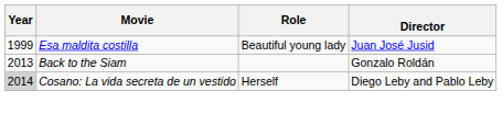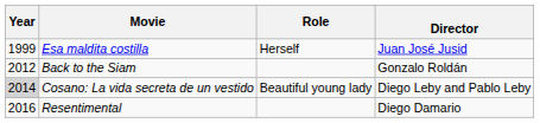 <table class="wikitable" style="font-size: 90%;">
 <tr>
 <th>Year</th>
 <th>Movie</th>
 <th>Role</th>
 <th><br>Director</th>
 </tr>
 <tr>
 <td>1999</td>
 <td><em><a href='#'>Esa maldita costilla</a></em></td>
-<td>Beautiful young lady</td>
+<td>Herself</td>
 <td><a href='#'>Juan José Jusid</a></td>
 </tr>
 <tr>
-<td>2013</td>
+<td>2012</td>
 <td><em>Back to the Siam</em></td>
 <td></td>
 <td>Gonzalo Roldán</td>
 </tr>
 <tr>
 <td style="background: lightgrey;">2014</td>
 <td><em>Cosano: La vida secreta de un vestido</em></td>
-<td>Herself</td>
+<td>Beautiful young lady</td>
 <td>Diego Leby and Pablo Leby</td>
 </tr>
+<tr>
+<td>2016</td>
+<td><em>Resentimental</em></td>
+<td></td>
+<td>Diego Damario</td>
+</tr>
 </table>
